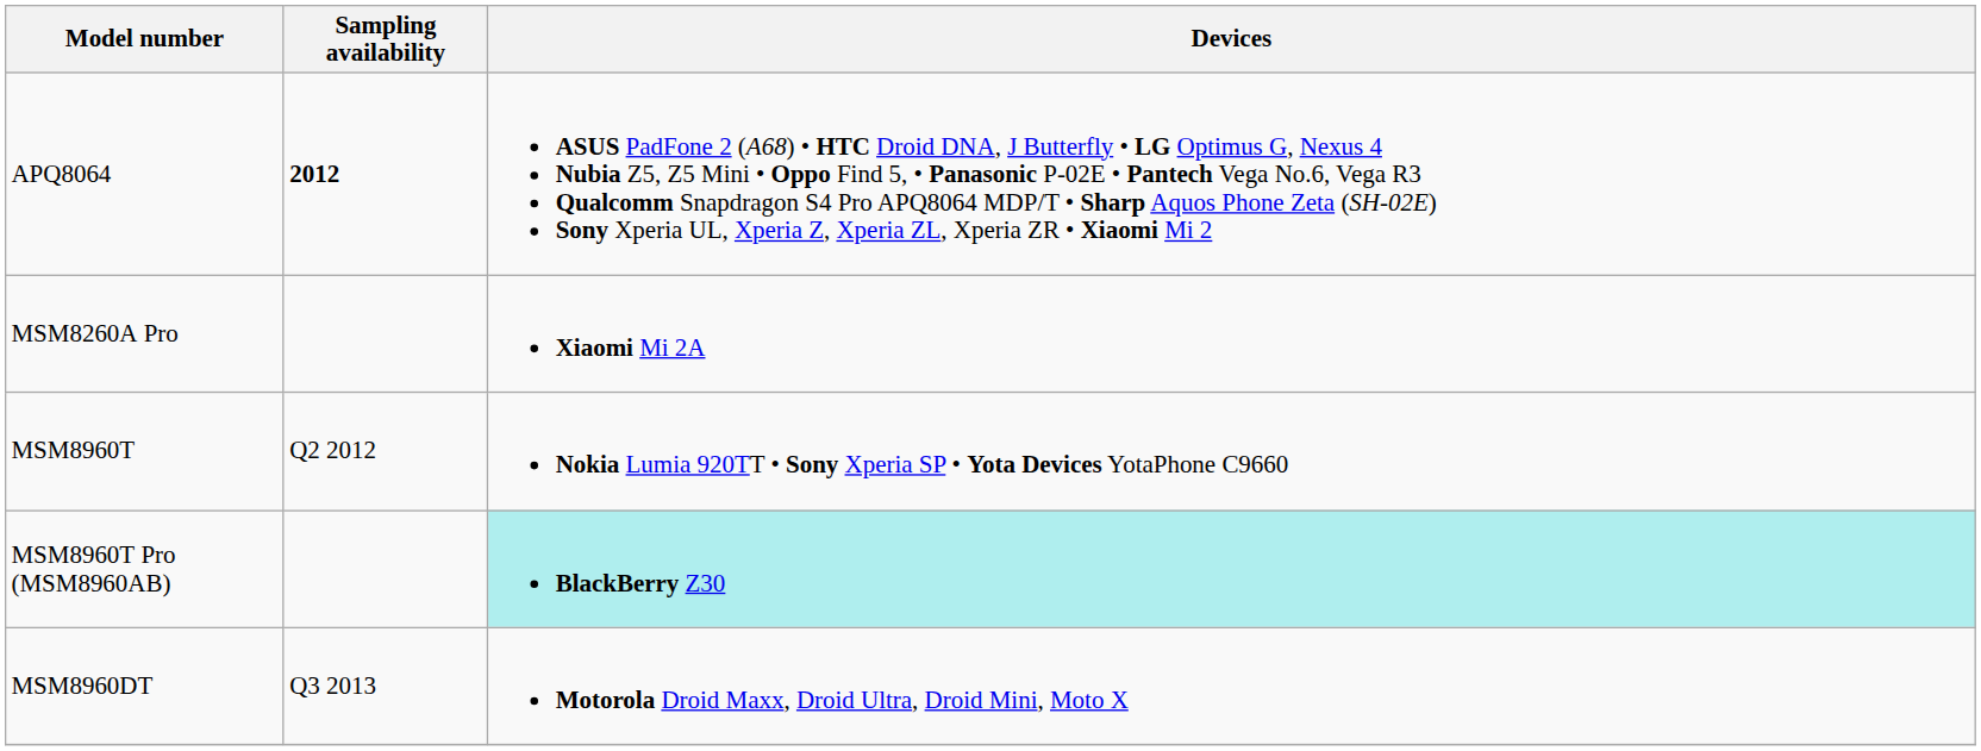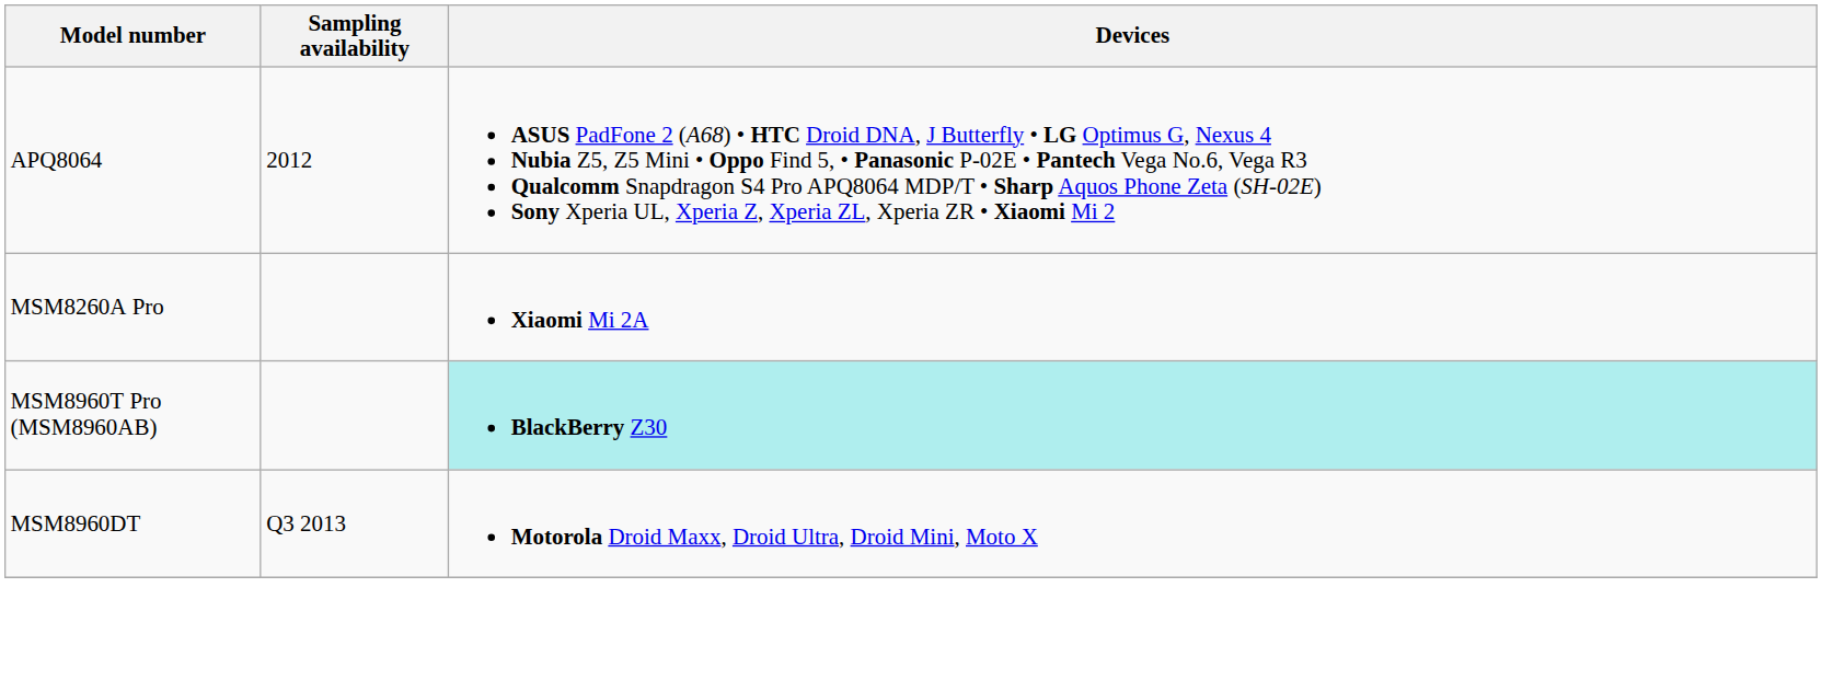 <table class="wikitable" style="width:100%">
 <tr>
 <th>Model number</th>
 <th>Sampling<br>availability</th>
 <th>Devices</th>
 </tr>
 <tr>
 <td>APQ8064</td>
-<td><strong>2012</strong></td>
+<td>2012</td>
 <td><br><ul><li><strong>ASUS</strong> <a href='#'>PadFone 2</a> (<em>A68</em>) • <strong>HTC</strong> <a href='#'>Droid DNA</a>, <a href='#'>J Butterfly</a> • <strong>LG</strong> <a href='#'>Optimus G</a>, <a href='#'>Nexus 4</a></li><li><strong>Nubia</strong> Z5, Z5 Mini • <strong>Oppo</strong> Find 5, • <strong>Panasonic</strong> P-02E • <strong>Pantech</strong> Vega No.6, Vega R3</li><li><strong>Qualcomm</strong> Snapdragon S4 Pro APQ8064 MDP/T • <strong>Sharp</strong> <a href='#'>Aquos Phone Zeta</a> (<em>SH-02E</em>)</li><li><strong>Sony</strong> Xperia UL, <a href='#'>Xperia Z</a>, <a href='#'>Xperia ZL</a>, Xperia ZR • <strong>Xiaomi</strong> <a href='#'>Mi 2</a></li></ul></td>
 </tr>
 <tr>
 <td>MSM8260A Pro</td>
 <td></td>
 <td><br><ul><li><strong>Xiaomi</strong> <a href='#'>Mi 2A</a></li></ul></td>
-</tr>
-<tr>
-<td>MSM8960T</td>
-<td>Q2 2012</td>
-<td><br><ul><li><strong>Nokia</strong> <a href='#'>Lumia 920T</a>T • <strong>Sony</strong> <a href='#'>Xperia SP</a> • <strong>Yota Devices</strong> YotaPhone C9660</li></ul></td>
 </tr>
 <tr>
 <td>MSM8960T Pro<br>(MSM8960AB)</td>
 <td></td>
 <td style="background: paleturquoise;"><br><ul><li><strong>BlackBerry</strong> <a href='#'>Z30</a></li></ul></td>
 </tr>
 <tr>
 <td>MSM8960DT</td>
 <td>Q3 2013</td>
 <td><br><ul><li><strong>Motorola</strong> <a href='#'>Droid Maxx</a>, <a href='#'>Droid Ultra</a>, <a href='#'>Droid Mini</a>, <a href='#'>Moto X</a></li></ul></td>
 </tr>
 <tr>
 </tr>
 </table>
